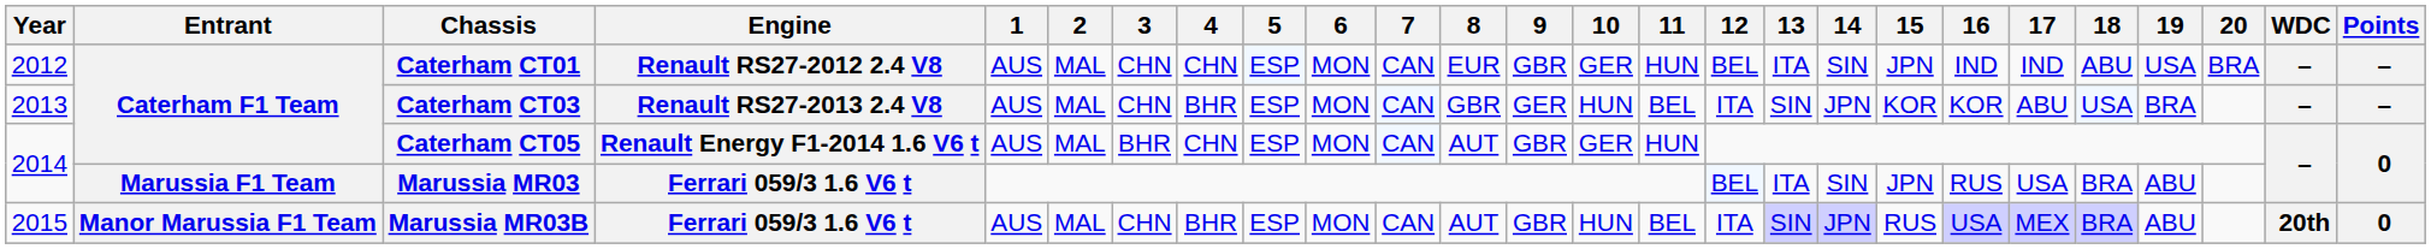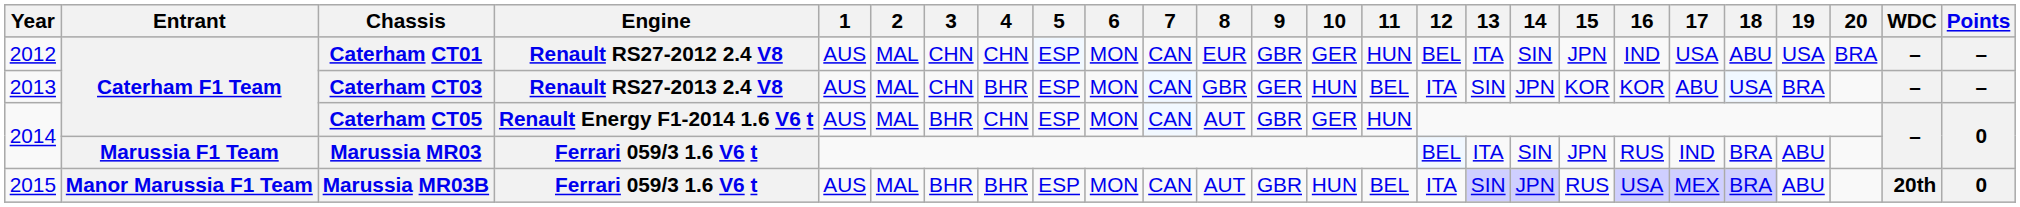 <table class="wikitable" style="font-size: 85%; text-align: center">
 <tr>
 <th>Year</th>
 <th>Entrant</th>
 <th>Chassis</th>
 <th>Engine</th>
 <th>1</th>
 <th>2</th>
 <th>3</th>
 <th>4</th>
 <th>5</th>
 <th>6</th>
 <th>7</th>
 <th>8</th>
 <th>9</th>
 <th>10</th>
 <th>11</th>
 <th>12</th>
 <th>13</th>
 <th>14</th>
 <th>15</th>
 <th>16</th>
 <th>17</th>
 <th>18</th>
 <th>19</th>
 <th>20</th>
 <th>WDC</th>
 <th><a href='#'>Points</a></th>
 </tr>
 <tr>
 <td><a href='#'>2012</a></td>
 <th rowspan=3nowrap><a href='#'>Caterham F1 Team</a></th>
 <th nowrap><a href='#'>Caterham</a> <a href='#'>CT01</a></th>
 <th nowrap><a href='#'>Renault</a> RS27-2012 2.4 <a href='#'>V8</a></th>
 <td><a href='#'>AUS</a></td>
 <td><a href='#'>MAL</a></td>
 <td><a href='#'>CHN</a></td>
 <td><a href='#'>CHN</a></td>
 <td style="background:#F1F8FF;"><a href='#'>ESP</a><br></td>
 <td><a href='#'>MON</a></td>
 <td><a href='#'>CAN</a></td>
 <td><a href='#'>EUR</a></td>
 <td><a href='#'>GBR</a></td>
 <td><a href='#'>GER</a></td>
 <td><a href='#'>HUN</a></td>
 <td><a href='#'>BEL</a></td>
 <td><a href='#'>ITA</a></td>
 <td><a href='#'>SIN</a></td>
 <td><a href='#'>JPN</a></td>
 <td><a href='#'>IND</a></td>
-<td><a href='#'>IND</a></td>
+<td><a href='#'>USA</a></td>
 <td><a href='#'>ABU</a></td>
 <td><a href='#'>USA</a></td>
 <td><a href='#'>BRA</a></td>
 <th> –</th>
 <th> –</th>
 </tr>
 <tr>
 <td><a href='#'>2013</a></td>
 <th nowrap><a href='#'>Caterham</a> <a href='#'>CT03</a></th>
 <th nowrap><a href='#'>Renault</a> RS27-2013 2.4 <a href='#'>V8</a></th>
 <td><a href='#'>AUS</a></td>
 <td><a href='#'>MAL</a></td>
 <td><a href='#'>CHN</a></td>
 <td><a href='#'>BHR</a></td>
 <td><a href='#'>ESP</a></td>
 <td><a href='#'>MON</a></td>
 <td style="background:#F1F8FF;"><a href='#'>CAN</a><br></td>
 <td><a href='#'>GBR</a></td>
 <td><a href='#'>GER</a></td>
 <td><a href='#'>HUN</a></td>
 <td><a href='#'>BEL</a></td>
 <td><a href='#'>ITA</a></td>
 <td><a href='#'>SIN</a></td>
 <td><a href='#'>JPN</a></td>
 <td><a href='#'>KOR</a></td>
 <td><a href='#'>KOR</a></td>
 <td><a href='#'>ABU</a></td>
 <td style="background:#F1F8FF;"><a href='#'>USA</a><br></td>
 <td><a href='#'>BRA</a></td>
 <td></td>
 <th> –</th>
 <th> –</th>
 </tr>
 <tr>
 <td rowspan=2><a href='#'>2014</a></td>
 <th nowrap><a href='#'>Caterham</a> <a href='#'>CT05</a></th>
 <th nowrap><a href='#'>Renault</a> Energy F1-2014 1.6 <a href='#'>V6</a> <a href='#'>t</a></th>
 <td><a href='#'>AUS</a></td>
 <td><a href='#'>MAL</a></td>
 <td><a href='#'>BHR</a></td>
 <td><a href='#'>CHN</a></td>
 <td><a href='#'>ESP</a></td>
 <td><a href='#'>MON</a></td>
 <td style="background:#F1F8FF;"><a href='#'>CAN</a><br></td>
 <td><a href='#'>AUT</a></td>
 <td><a href='#'>GBR</a></td>
 <td><a href='#'>GER</a></td>
 <td><a href='#'>HUN</a></td>
 <td colspan=9></td>
 <th rowspan=2> –</th>
 <th rowspan=2> 0</th>
 </tr>
 <tr>
 <th nowrap><a href='#'>Marussia F1 Team</a></th>
 <th nowrap><a href='#'>Marussia</a> <a href='#'>MR03</a></th>
 <th nowrap><a href='#'>Ferrari</a> 059/3 1.6 <a href='#'>V6</a> <a href='#'>t</a></th>
 <td colspan=11></td>
 <td style="background:#F1F8FF;"><a href='#'>BEL</a><br></td>
 <td><a href='#'>ITA</a></td>
 <td><a href='#'>SIN</a></td>
 <td><a href='#'>JPN</a></td>
 <td><a href='#'>RUS</a><br></td>
-<td><a href='#'>USA</a></td>
+<td><a href='#'>IND</a></td>
 <td><a href='#'>BRA</a></td>
 <td><a href='#'>ABU</a></td>
 <td></td>
 </tr>
 <tr>
 <td><a href='#'>2015</a></td>
 <th nowrap><a href='#'>Manor Marussia F1 Team</a></th>
 <th nowrap><a href='#'>Marussia</a> <a href='#'>MR03B</a></th>
 <th nowrap><a href='#'>Ferrari</a> 059/3 1.6 <a href='#'>V6</a> <a href='#'>t</a></th>
 <td><a href='#'>AUS</a></td>
 <td><a href='#'>MAL</a></td>
-<td><a href='#'>CHN</a></td>
+<td><a href='#'>BHR</a></td>
 <td><a href='#'>BHR</a></td>
 <td><a href='#'>ESP</a></td>
 <td><a href='#'>MON</a></td>
 <td><a href='#'>CAN</a></td>
 <td><a href='#'>AUT</a></td>
 <td><a href='#'>GBR</a></td>
 <td><a href='#'>HUN</a></td>
 <td><a href='#'>BEL</a></td>
 <td><a href='#'>ITA</a></td>
 <td style="background:#CFCFFF;"><a href='#'>SIN</a><br></td>
 <td style="background:#CFCFFF;"><a href='#'>JPN</a><br></td>
 <td><a href='#'>RUS</a></td>
 <td style="background:#CFCFFF;"><a href='#'>USA</a><br></td>
 <td style="background:#CFCFFF;"><a href='#'>MEX</a><br></td>
 <td style="background:#CFCFFF;"><a href='#'>BRA</a><br></td>
 <td><a href='#'>ABU</a></td>
 <td></td>
 <th> 20th</th>
 <th> 0</th>
 </tr>
 </table>
